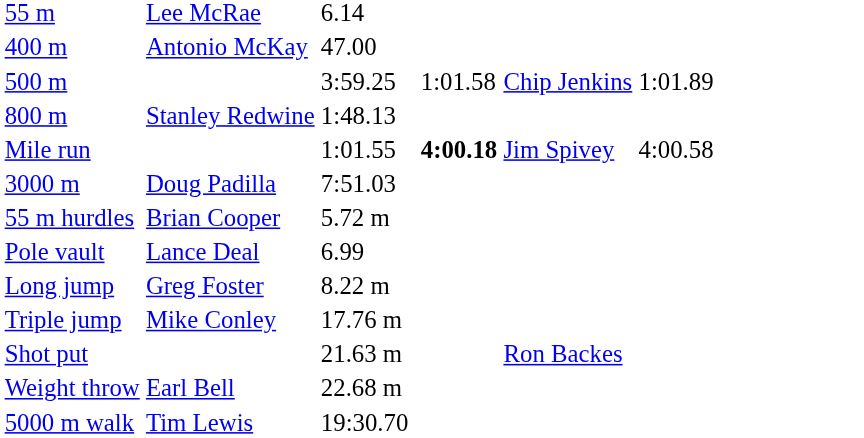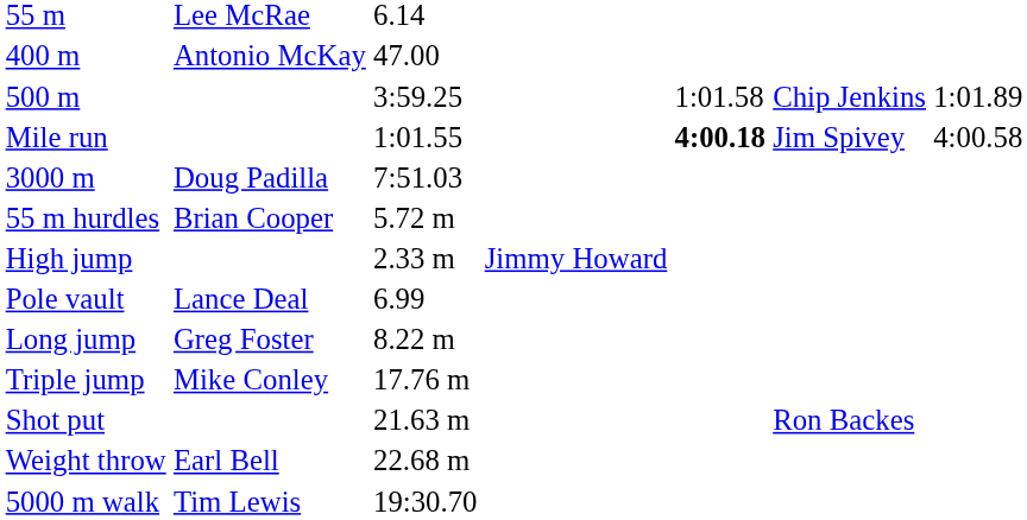 <table>
 <tr>
 <td><a href='#'>55 m</a></td>
 <td><a href='#'>Lee McRae</a></td>
 <td>6.14</td>
 <td></td>
 <td></td>
 <td></td>
 <td></td>
 </tr>
 <tr>
 <td><a href='#'>400 m</a></td>
 <td><a href='#'>Antonio McKay</a></td>
 <td>47.00</td>
 <td></td>
 <td></td>
 <td></td>
 <td></td>
 </tr>
 <tr>
 <td><a href='#'>500 m</a></td>
 <td></td>
 <td>3:59.25</td>
 <td></td>
 <td>1:01.58</td>
 <td><a href='#'>Chip Jenkins</a></td>
 <td>1:01.89</td>
 </tr>
 <tr>
-<td><a href='#'>800 m</a></td>
-<td><a href='#'>Stanley Redwine</a></td>
-<td>1:48.13</td>
-<td></td>
-<td></td>
-<td></td>
-<td></td>
-</tr>
-<tr>
 <td><a href='#'>Mile run</a></td>
 <td></td>
 <td>1:01.55</td>
 <td></td>
 <td><strong>4:00.18</strong></td>
 <td><a href='#'>Jim Spivey</a></td>
 <td>4:00.58</td>
 </tr>
 <tr>
 <td><a href='#'>3000 m</a></td>
 <td><a href='#'>Doug Padilla</a></td>
 <td>7:51.03</td>
 <td></td>
 <td></td>
 <td></td>
 <td></td>
 </tr>
 <tr>
 <td><a href='#'>55 m hurdles</a></td>
 <td><a href='#'>Brian Cooper</a></td>
 <td>5.72 m</td>
 <td></td>
+<td></td>
+<td></td>
+<td></td>
+</tr>
+<tr>
+<td><a href='#'>High jump</a></td>
+<td></td>
+<td>2.33 m</td>
+<td><a href='#'>Jimmy Howard</a></td>
 <td></td>
 <td></td>
 <td></td>
 </tr>
 <tr>
 <td><a href='#'>Pole vault</a></td>
 <td><a href='#'>Lance Deal</a></td>
 <td>6.99</td>
 <td></td>
 <td></td>
 <td></td>
 <td></td>
 </tr>
 <tr>
 <td><a href='#'>Long jump</a></td>
 <td><a href='#'>Greg Foster</a></td>
 <td>8.22 m</td>
 <td></td>
 <td></td>
 <td></td>
 <td></td>
 </tr>
 <tr>
 <td><a href='#'>Triple jump</a></td>
 <td><a href='#'>Mike Conley</a></td>
 <td>17.76 m</td>
 <td></td>
 <td></td>
 <td></td>
 <td></td>
 </tr>
 <tr>
 <td><a href='#'>Shot put</a></td>
 <td></td>
 <td>21.63 m</td>
 <td></td>
 <td></td>
 <td><a href='#'>Ron Backes</a></td>
 <td></td>
 </tr>
 <tr>
 <td><a href='#'>Weight throw</a></td>
 <td><a href='#'>Earl Bell</a></td>
 <td>22.68 m</td>
 <td></td>
 <td></td>
 <td></td>
 <td></td>
 </tr>
 <tr>
 <td><a href='#'>5000 m walk</a></td>
 <td><a href='#'>Tim Lewis</a></td>
 <td>19:30.70</td>
 <td></td>
 <td></td>
 <td></td>
 <td></td>
 </tr>
 </table>
